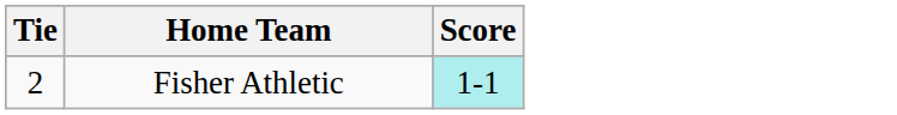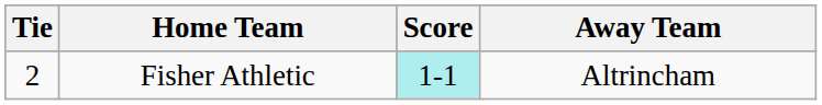 <table class="wikitable" style="text-align:center;">
 <tr>
 <th width=20>Tie</th>
 <th width=175>Home Team</th>
 <th width=20>Score</th>
+<th width=175>Away Team</th>
 </tr>
 <tr>
 <td>2</td>
 <td>Fisher Athletic</td>
 <td style="background: paleturquoise;">1-1</td>
+<td>Altrincham</td>
 </tr>
 </table>
